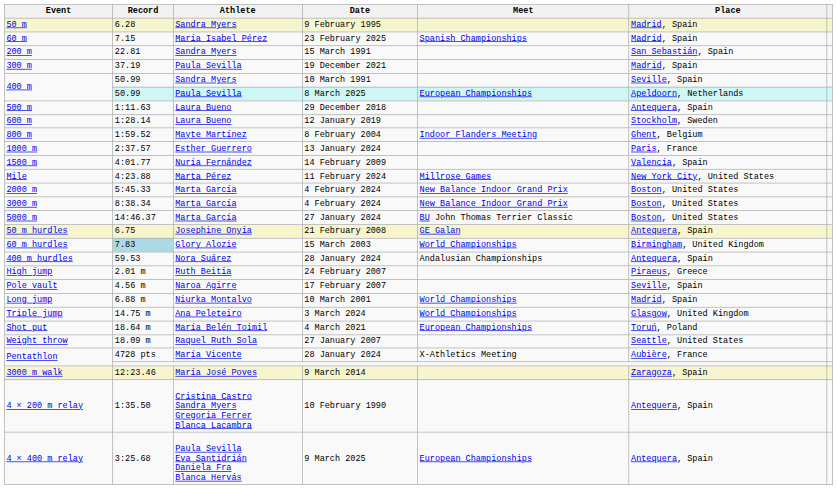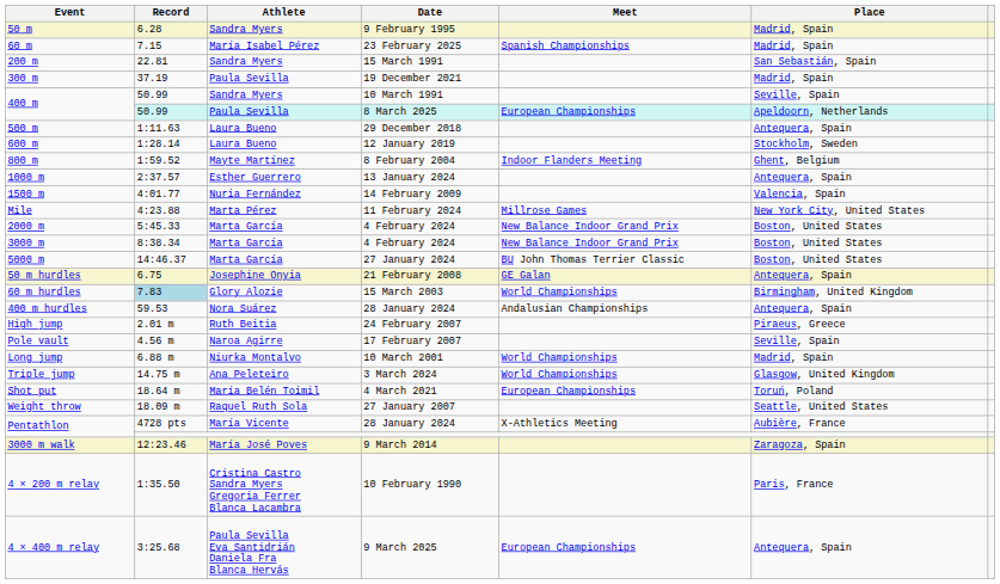 <table class="wikitable" style="font-size:95%; width: 95%;">
 <tr>
 <th>Event</th>
 <th>Record</th>
 <th>Athlete</th>
 <th>Date</th>
 <th>Meet</th>
 <th>Place</th>
 <th></th>
 </tr>
 <tr style="background:#f6F5CE;">
 <td><a href='#'>50 m</a></td>
 <td>6.28</td>
 <td><a href='#'>Sandra Myers</a></td>
 <td>9 February 1995</td>
 <td></td>
 <td><a href='#'>Madrid</a>, Spain</td>
 <td></td>
 </tr>
 <tr>
 <td><a href='#'>60 m</a></td>
 <td>7.15</td>
 <td><a href='#'>María Isabel Pérez</a></td>
 <td>23 February 2025</td>
 <td><a href='#'>Spanish Championships</a></td>
 <td><a href='#'>Madrid</a>, Spain</td>
 <td></td>
 </tr>
 <tr>
 <td><a href='#'>200 m</a></td>
 <td>22.81</td>
 <td><a href='#'>Sandra Myers</a></td>
 <td>15 March 1991</td>
 <td></td>
 <td><a href='#'>San Sebastián</a>, Spain</td>
 <td></td>
 </tr>
 <tr>
 <td><a href='#'>300 m</a></td>
 <td>37.19</td>
 <td><a href='#'>Paula Sevilla</a></td>
 <td>19 December 2021</td>
 <td></td>
 <td><a href='#'>Madrid</a>, Spain</td>
 <td></td>
 </tr>
 <tr>
 <td rowspan=2><a href='#'>400 m</a></td>
 <td>50.99</td>
 <td><a href='#'>Sandra Myers</a></td>
 <td>10 March 1991</td>
 <td></td>
 <td><a href='#'>Seville</a>, Spain</td>
 <td></td>
 </tr>
 <tr bgcolor=#CEF6F5>
 <td>50.99</td>
 <td><a href='#'>Paula Sevilla</a></td>
 <td>8 March 2025</td>
 <td><a href='#'>European Championships</a></td>
 <td><a href='#'>Apeldoorn</a>, Netherlands</td>
 <td></td>
 </tr>
 <tr>
 <td><a href='#'>500 m</a></td>
 <td>1:11.63</td>
 <td><a href='#'>Laura Bueno</a></td>
 <td>29 December 2018</td>
 <td></td>
 <td><a href='#'>Antequera</a>, Spain</td>
 <td></td>
 </tr>
 <tr>
 <td><a href='#'>600 m</a></td>
 <td>1:28.14</td>
 <td><a href='#'>Laura Bueno</a></td>
 <td>12 January 2019</td>
 <td></td>
 <td><a href='#'>Stockholm</a>, Sweden</td>
 <td></td>
 </tr>
 <tr>
 <td><a href='#'>800 m</a></td>
 <td>1:59.52</td>
 <td><a href='#'>Mayte Martínez</a></td>
 <td>8 February 2004</td>
 <td><a href='#'>Indoor Flanders Meeting</a></td>
 <td><a href='#'>Ghent</a>, Belgium</td>
 <td></td>
 </tr>
 <tr>
 <td><a href='#'>1000 m</a></td>
 <td>2:37.57</td>
 <td><a href='#'>Esther Guerrero</a></td>
 <td>13 January 2024</td>
 <td></td>
-<td><a href='#'>Paris</a>, France</td>
+<td><a href='#'>Antequera</a>, Spain</td>
 <td></td>
 </tr>
 <tr>
 <td><a href='#'>1500 m</a></td>
 <td>4:01.77</td>
 <td><a href='#'>Nuria Fernández</a></td>
 <td>14 February 2009</td>
 <td></td>
 <td><a href='#'>Valencia</a>, Spain</td>
 <td></td>
 </tr>
 <tr>
 <td><a href='#'>Mile</a></td>
 <td>4:23.88</td>
 <td><a href='#'>Marta Pérez</a></td>
 <td>11 February 2024</td>
 <td><a href='#'>Millrose Games</a></td>
 <td><a href='#'>New York City</a>, United States</td>
 <td></td>
 </tr>
 <tr>
 <td><a href='#'>2000 m</a></td>
 <td>5:45.33</td>
 <td><a href='#'>Marta García</a></td>
 <td>4 February 2024</td>
 <td><a href='#'>New Balance Indoor Grand Prix</a></td>
 <td><a href='#'>Boston</a>, United States</td>
 <td></td>
 </tr>
 <tr>
 <td><a href='#'>3000 m</a></td>
 <td>8:38.34</td>
 <td><a href='#'>Marta García</a></td>
 <td>4 February 2024</td>
 <td><a href='#'>New Balance Indoor Grand Prix</a></td>
 <td><a href='#'>Boston</a>, United States</td>
 <td></td>
 </tr>
 <tr>
 <td><a href='#'>5000 m</a></td>
 <td>14:46.37</td>
 <td><a href='#'>Marta García</a></td>
 <td>27 January 2024</td>
 <td><a href='#'>BU</a> John Thomas Terrier Classic</td>
 <td><a href='#'>Boston</a>, United States</td>
 <td></td>
 </tr>
 <tr style="background:#f6F5CE;">
 <td><a href='#'>50 m hurdles</a></td>
 <td>6.75</td>
 <td><a href='#'>Josephine Onyia</a></td>
 <td>21 February 2008</td>
 <td><a href='#'>GE Galan</a></td>
 <td><a href='#'>Antequera</a>, Spain</td>
 <td></td>
 </tr>
 <tr>
 <td><a href='#'>60 m hurdles</a></td>
 <td style="background: lightblue;">7.83</td>
 <td><a href='#'>Glory Alozie</a></td>
 <td>15 March 2003</td>
 <td><a href='#'>World Championships</a></td>
 <td><a href='#'>Birmingham</a>, United Kingdom</td>
 <td></td>
 </tr>
 <tr>
 <td><a href='#'>400 m hurdles</a></td>
 <td>59.53</td>
 <td><a href='#'>Nora Suárez</a></td>
 <td>28 January 2024</td>
 <td>Andalusian Championships</td>
 <td><a href='#'>Antequera</a>, Spain</td>
 <td></td>
 </tr>
 <tr>
 <td><a href='#'>High jump</a></td>
 <td>2.01 m</td>
 <td><a href='#'>Ruth Beitia</a></td>
 <td>24 February 2007</td>
 <td></td>
 <td><a href='#'>Piraeus</a>, Greece</td>
 <td></td>
 </tr>
 <tr>
 <td><a href='#'>Pole vault</a></td>
 <td>4.56 m</td>
 <td><a href='#'>Naroa Agirre</a></td>
 <td>17 February 2007</td>
 <td></td>
 <td><a href='#'>Seville</a>, Spain</td>
 <td></td>
 </tr>
 <tr>
 <td><a href='#'>Long jump</a></td>
 <td>6.88 m</td>
 <td><a href='#'>Niurka Montalvo</a></td>
 <td>10 March 2001</td>
 <td><a href='#'>World Championships</a></td>
 <td><a href='#'>Madrid</a>, Spain</td>
 <td></td>
 </tr>
 <tr>
 <td><a href='#'>Triple jump</a></td>
 <td>14.75 m</td>
 <td><a href='#'>Ana Peleteiro</a></td>
 <td>3 March 2024</td>
 <td><a href='#'>World Championships</a></td>
 <td><a href='#'>Glasgow</a>, United Kingdom</td>
 <td></td>
 </tr>
 <tr>
 <td><a href='#'>Shot put</a></td>
 <td>18.64 m</td>
 <td><a href='#'>María Belén Toimil</a></td>
 <td>4 March 2021</td>
 <td><a href='#'>European Championships</a></td>
 <td><a href='#'>Toruń</a>, Poland</td>
 <td></td>
 </tr>
 <tr>
 <td><a href='#'>Weight throw</a></td>
 <td>18.09 m</td>
 <td><a href='#'>Raquel Ruth Sola</a></td>
 <td>27 January 2007</td>
 <td></td>
 <td><a href='#'>Seattle</a>, United States</td>
 <td></td>
 </tr>
 <tr>
 <td rowspan=2><a href='#'>Pentathlon</a></td>
 <td>4728 pts</td>
 <td><a href='#'>María Vicente</a></td>
 <td>28 January 2024</td>
 <td>X-Athletics Meeting</td>
 <td><a href='#'>Aubière</a>, France</td>
 <td></td>
 </tr>
 <tr>
 <td colspan=5></td>
 <td></td>
 </tr>
 <tr style="background:#f6F5CE;">
 <td><a href='#'>3000 m walk</a></td>
 <td>12:23.46</td>
 <td><a href='#'>María José Poves</a></td>
 <td>9 March 2014</td>
 <td></td>
 <td><a href='#'>Zaragoza</a>, Spain</td>
 <td></td>
 </tr>
 <tr>
 <td><a href='#'>4 × 200 m relay</a></td>
 <td>1:35.50</td>
 <td><br><a href='#'>Cristina Castro</a><br><a href='#'>Sandra Myers</a><br><a href='#'>Gregoria Ferrer</a><br><a href='#'>Blanca Lacambra</a></td>
 <td>10 February 1990</td>
 <td></td>
-<td><a href='#'>Antequera</a>, Spain</td>
+<td><a href='#'>Paris</a>, France</td>
 <td></td>
 </tr>
 <tr>
 <td><a href='#'>4 × 400 m relay</a></td>
 <td>3:25.68</td>
 <td><br><a href='#'>Paula Sevilla</a><br><a href='#'>Eva Santidrián</a><br><a href='#'>Daniela Fra</a><br><a href='#'>Blanca Hervás</a></td>
 <td>9 March 2025</td>
 <td><a href='#'>European Championships</a></td>
 <td><a href='#'>Antequera</a>, Spain</td>
 <td></td>
 </tr>
 </table>
